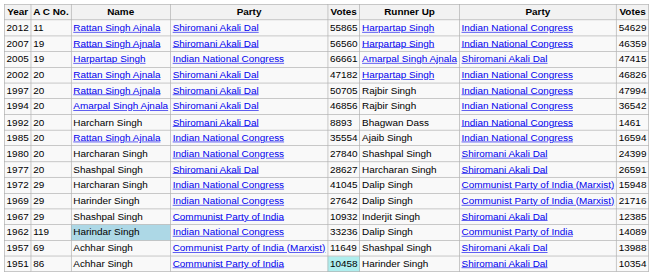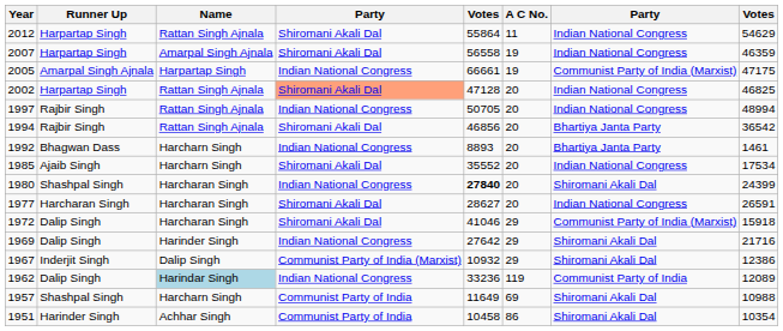 <table class="wikitable sortable">
 <tr>
 <th>Year</th>
-<th>A C No.</th>
+<th>Runner Up</th>
 <th>Name</th>
 <th>Party</th>
 <th>Votes</th>
-<th>Runner Up</th>
+<th>A C No.</th>
 <th>Party</th>
 <th>Votes</th>
 </tr>
 <tr>
 <td>2012</td>
-<td>11</td>
+<td><a href='#'>Harpartap Singh</a></td>
 <td><a href='#'>Rattan Singh Ajnala</a></td>
 <td><a href='#'>Shiromani Akali Dal</a></td>
-<td>55865</td>
-<td><a href='#'>Harpartap Singh</a></td>
+<td>55864</td>
+<td>11</td>
 <td><a href='#'>Indian National Congress</a></td>
 <td>54629</td>
 </tr>
 <tr>
 <td>2007</td>
+<td><a href='#'>Harpartap Singh</a></td>
+<td><a href='#'>Amarpal Singh Ajnala</a></td>
+<td><a href='#'>Shiromani Akali Dal</a></td>
+<td>56558</td>
 <td>19</td>
-<td><a href='#'>Rattan Singh Ajnala</a></td>
-<td><a href='#'>Shiromani Akali Dal</a></td>
-<td>56560</td>
-<td><a href='#'>Harpartap Singh</a></td>
 <td><a href='#'>Indian National Congress</a></td>
 <td>46359</td>
 </tr>
 <tr>
 <td>2005</td>
-<td>19</td>
+<td><a href='#'>Amarpal Singh Ajnala</a></td>
 <td><a href='#'>Harpartap Singh</a></td>
 <td><a href='#'>Indian National Congress</a></td>
 <td>66661</td>
-<td><a href='#'>Amarpal Singh Ajnala</a></td>
-<td><a href='#'>Shiromani Akali Dal</a></td>
-<td>47415</td>
+<td>19</td>
+<td><a href='#'>Communist Party of India (Marxist)</a></td>
+<td>47175</td>
 </tr>
 <tr>
 <td>2002</td>
+<td><a href='#'>Harpartap Singh</a></td>
+<td><a href='#'>Rattan Singh Ajnala</a></td>
+<td style="background: lightsalmon;"><a href='#'>Shiromani Akali Dal</a></td>
+<td>47128</td>
 <td>20</td>
-<td><a href='#'>Rattan Singh Ajnala</a></td>
-<td><a href='#'>Shiromani Akali Dal</a></td>
-<td>47182</td>
-<td><a href='#'>Harpartap Singh</a></td>
 <td><a href='#'>Indian National Congress</a></td>
-<td>46826</td>
+<td>46825</td>
 </tr>
 <tr>
 <td>1997</td>
+<td>Rajbir Singh</td>
+<td><a href='#'>Rattan Singh Ajnala</a></td>
+<td><a href='#'>Indian National Congress</a></td>
+<td>50705</td>
 <td>20</td>
-<td><a href='#'>Rattan Singh Ajnala</a></td>
-<td><a href='#'>Shiromani Akali Dal</a></td>
-<td>50705</td>
-<td>Rajbir Singh</td>
 <td><a href='#'>Indian National Congress</a></td>
-<td>47994</td>
+<td>48994</td>
 </tr>
 <tr>
 <td>1994</td>
-<td>20</td>
-<td><a href='#'>Amarpal Singh Ajnala</a></td>
+<td>Rajbir Singh</td>
+<td><a href='#'>Rattan Singh Ajnala</a></td>
 <td><a href='#'>Shiromani Akali Dal</a></td>
 <td>46856</td>
-<td>Rajbir Singh</td>
-<td><a href='#'>Indian National Congress</a></td>
+<td>20</td>
+<td><a href='#'>Bhartiya Janta Party</a></td>
 <td>36542</td>
 </tr>
 <tr>
 <td>1992</td>
+<td>Bhagwan Dass</td>
+<td>Harcharn Singh</td>
+<td><a href='#'>Indian National Congress</a></td>
+<td>8893</td>
 <td>20</td>
-<td>Harcharn Singh</td>
-<td><a href='#'>Shiromani Akali Dal</a></td>
-<td>8893</td>
-<td>Bhagwan Dass</td>
-<td><a href='#'>Indian National Congress</a></td>
+<td><a href='#'>Bhartiya Janta Party</a></td>
 <td>1461</td>
 </tr>
 <tr>
 <td>1985</td>
+<td>Ajaib Singh</td>
+<td>Harcharn Singh</td>
+<td><a href='#'>Shiromani Akali Dal</a></td>
+<td>35552</td>
 <td>20</td>
-<td><a href='#'>Rattan Singh Ajnala</a></td>
 <td><a href='#'>Indian National Congress</a></td>
-<td>35554</td>
-<td>Ajaib Singh</td>
-<td><a href='#'>Indian National Congress</a></td>
-<td>16594</td>
+<td>17534</td>
 </tr>
 <tr>
 <td>1980</td>
-<td>20</td>
+<td>Shashpal Singh</td>
 <td>Harcharan Singh</td>
 <td><a href='#'>Indian National Congress</a></td>
-<td>27840</td>
-<td>Shashpal Singh</td>
+<td><strong>27840</strong></td>
+<td>20</td>
 <td><a href='#'>Shiromani Akali Dal</a></td>
 <td>24399</td>
 </tr>
 <tr>
 <td>1977</td>
-<td>20</td>
-<td>Shashpal Singh</td>
+<td>Harcharan Singh</td>
+<td>Harcharan Singh</td>
 <td><a href='#'>Shiromani Akali Dal</a></td>
 <td>28627</td>
-<td>Harcharan Singh</td>
-<td><a href='#'>Shiromani Akali Dal</a></td>
+<td>20</td>
+<td><a href='#'>Indian National Congress</a></td>
 <td>26591</td>
 </tr>
 <tr>
 <td>1972</td>
+<td>Dalip Singh</td>
+<td>Harcharan Singh</td>
+<td><a href='#'>Shiromani Akali Dal</a></td>
+<td>41046</td>
 <td>29</td>
-<td>Harcharan Singh</td>
-<td><a href='#'>Indian National Congress</a></td>
-<td>41045</td>
-<td>Dalip Singh</td>
 <td><a href='#'>Communist Party of India (Marxist)</a></td>
-<td>15948</td>
+<td>15918</td>
 </tr>
 <tr>
 <td>1969</td>
-<td>29</td>
+<td>Dalip Singh</td>
 <td>Harinder Singh</td>
 <td><a href='#'>Indian National Congress</a></td>
 <td>27642</td>
-<td>Dalip Singh</td>
-<td><a href='#'>Communist Party of India (Marxist)</a></td>
+<td>29</td>
+<td><a href='#'>Shiromani Akali Dal</a></td>
 <td>21716</td>
 </tr>
 <tr>
 <td>1967</td>
+<td>Inderjit Singh</td>
+<td>Dalip Singh</td>
+<td><a href='#'>Communist Party of India (Marxist)</a></td>
+<td>10932</td>
 <td>29</td>
-<td>Shashpal Singh</td>
-<td><a href='#'>Communist Party of India</a></td>
-<td>10932</td>
-<td>Inderjit Singh</td>
 <td><a href='#'>Shiromani Akali Dal</a></td>
-<td>12385</td>
+<td>12386</td>
 </tr>
 <tr>
 <td>1962</td>
-<td>119</td>
+<td>Dalip Singh</td>
 <td style="background: lightblue;">Harindar Singh</td>
 <td><a href='#'>Indian National Congress</a></td>
 <td>33236</td>
-<td>Dalip Singh</td>
+<td>119</td>
 <td><a href='#'>Communist Party of India</a></td>
-<td>14089</td>
+<td>12089</td>
 </tr>
 <tr>
 <td>1957</td>
+<td>Shashpal Singh</td>
+<td>Harcharn Singh</td>
+<td><a href='#'>Communist Party of India</a></td>
+<td>11649</td>
 <td>69</td>
-<td>Achhar Singh</td>
-<td><a href='#'>Communist Party of India (Marxist)</a></td>
-<td>11649</td>
-<td>Shashpal Singh</td>
 <td><a href='#'>Shiromani Akali Dal</a></td>
-<td>13988</td>
+<td>10988</td>
 </tr>
 <tr>
 <td>1951</td>
-<td>86</td>
+<td>Harinder Singh</td>
 <td>Achhar Singh</td>
 <td><a href='#'>Communist Party of India</a></td>
-<td style="background: paleturquoise;">10458</td>
-<td>Harinder Singh</td>
+<td>10458</td>
+<td>86</td>
 <td><a href='#'>Shiromani Akali Dal</a></td>
 <td>10354</td>
 </tr>
 </table>
